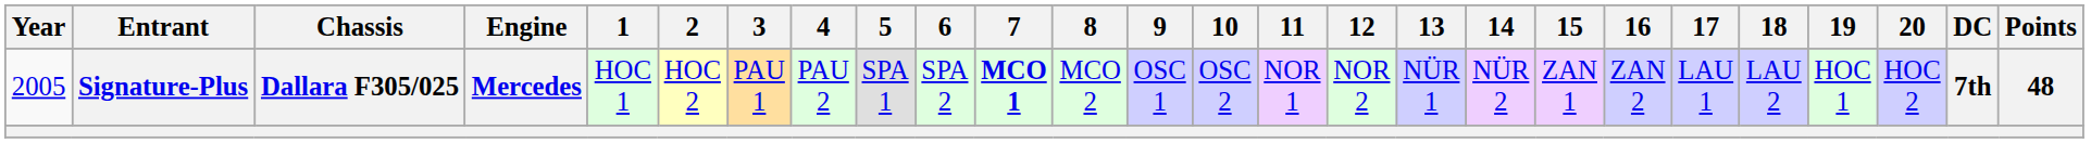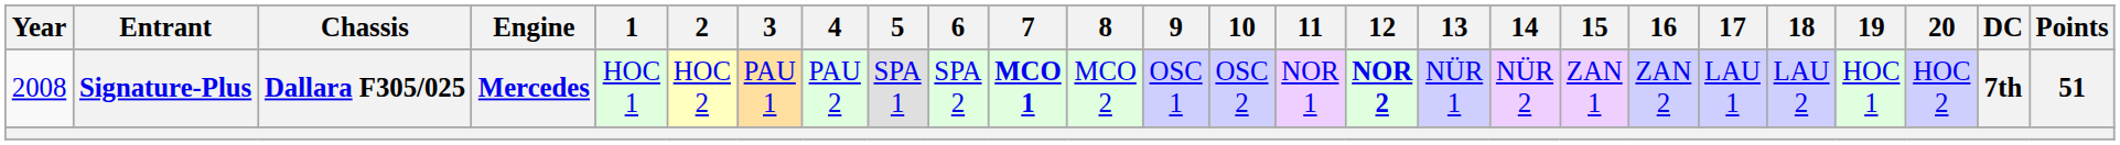 <table class="wikitable" style="text-align:center; font-size:85%">
 <tr>
 <th>Year</th>
 <th>Entrant</th>
 <th>Chassis</th>
 <th>Engine</th>
 <th>1</th>
 <th>2</th>
 <th>3</th>
 <th>4</th>
 <th>5</th>
 <th>6</th>
 <th>7</th>
 <th>8</th>
 <th>9</th>
 <th>10</th>
 <th>11</th>
 <th>12</th>
 <th>13</th>
 <th>14</th>
 <th>15</th>
 <th>16</th>
 <th>17</th>
 <th>18</th>
 <th>19</th>
 <th>20</th>
 <th>DC</th>
 <th>Points</th>
 </tr>
 <tr>
-<td><a href='#'>2005</a></td>
+<td><a href='#'>2008</a></td>
 <th nowrap><a href='#'>Signature-Plus</a></th>
 <th nowrap><a href='#'>Dallara</a> F305/025</th>
 <th><a href='#'>Mercedes</a></th>
 <td style="background:#DFFFDF;"><a href='#'>HOC<br>1</a><br></td>
 <td style="background:#FFFFBF;"><a href='#'>HOC<br>2</a><br></td>
 <td style="background:#FFDF9F;"><a href='#'>PAU<br>1</a><br></td>
 <td style="background:#DFFFDF;"><a href='#'>PAU<br>2</a><br></td>
 <td style="background:#DFDFDF;"><a href='#'>SPA<br>1</a><br></td>
 <td style="background:#DFFFDF;"><a href='#'>SPA<br>2</a><br></td>
 <td style="background:#DFFFDF;"><strong><a href='#'>MCO<br>1</a><br></strong></td>
 <td style="background:#DFFFDF;"><a href='#'>MCO<br>2</a><br></td>
 <td style="background:#CFCFFF;"><a href='#'>OSC<br>1</a><br></td>
 <td style="background:#CFCFFF;"><a href='#'>OSC<br>2</a><br></td>
 <td style="background:#EFCFFF;"><a href='#'>NOR<br>1</a><br></td>
-<td style="background:#DFFFDF;"><a href='#'>NOR<br>2</a><br></td>
+<td style="background:#DFFFDF;"><strong><a href='#'>NOR<br>2</a><br></strong></td>
 <td style="background:#CFCFFF;"><a href='#'>NÜR<br>1</a><br></td>
 <td style="background:#EFCFFF;"><a href='#'>NÜR<br>2</a><br></td>
 <td style="background:#EFCFFF;"><a href='#'>ZAN<br>1</a><br></td>
 <td style="background:#CFCFFF;"><a href='#'>ZAN<br>2</a><br></td>
 <td style="background:#CFCFFF;"><a href='#'>LAU<br>1</a><br></td>
 <td style="background:#CFCFFF;"><a href='#'>LAU<br>2</a><br></td>
 <td style="background:#DFFFDF;"><a href='#'>HOC<br>1</a><br></td>
 <td style="background:#CFCFFF;"><a href='#'>HOC<br>2</a><br></td>
 <th>7th</th>
-<th>48</th>
+<th>51</th>
 </tr>
 <tr>
 <th colspan="26"></th>
 </tr>
 </table>
